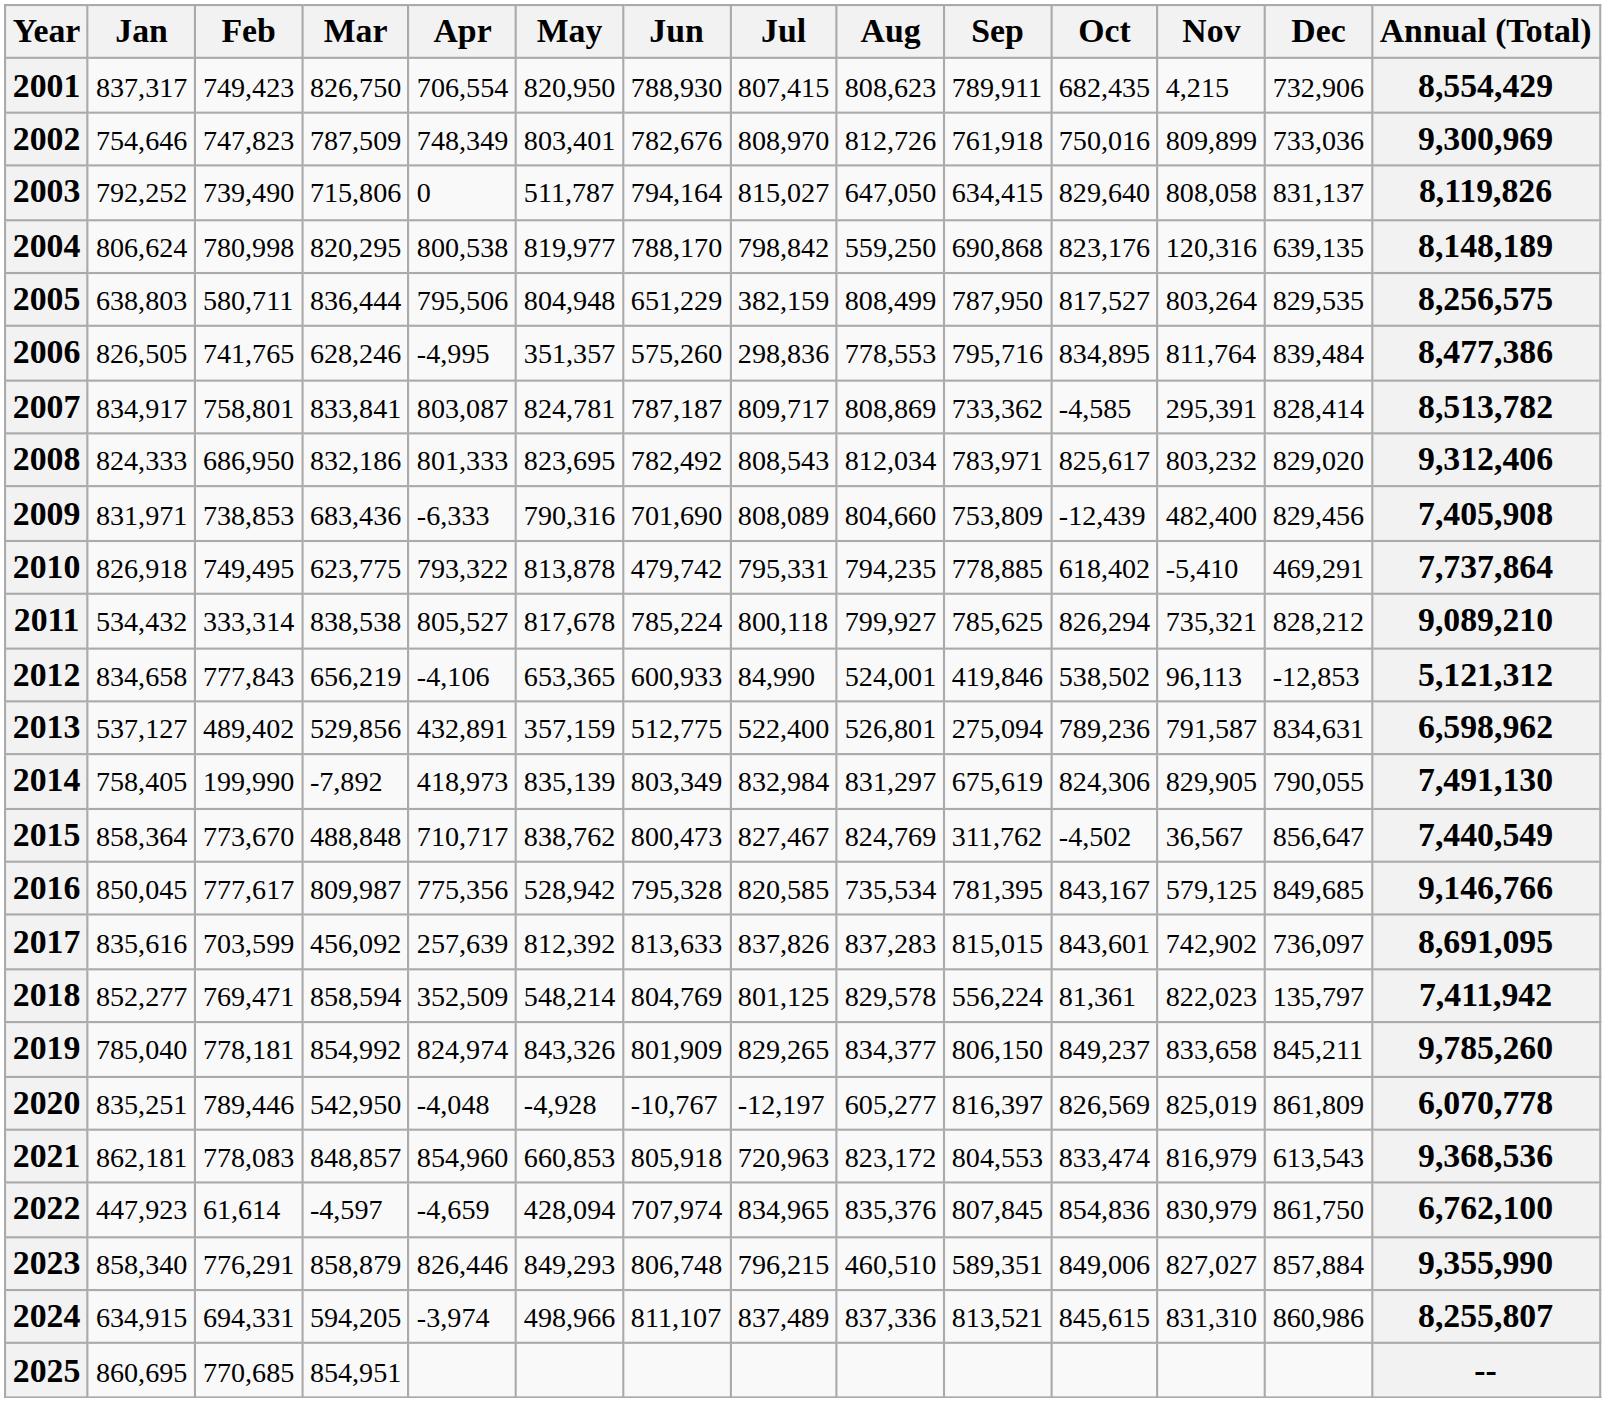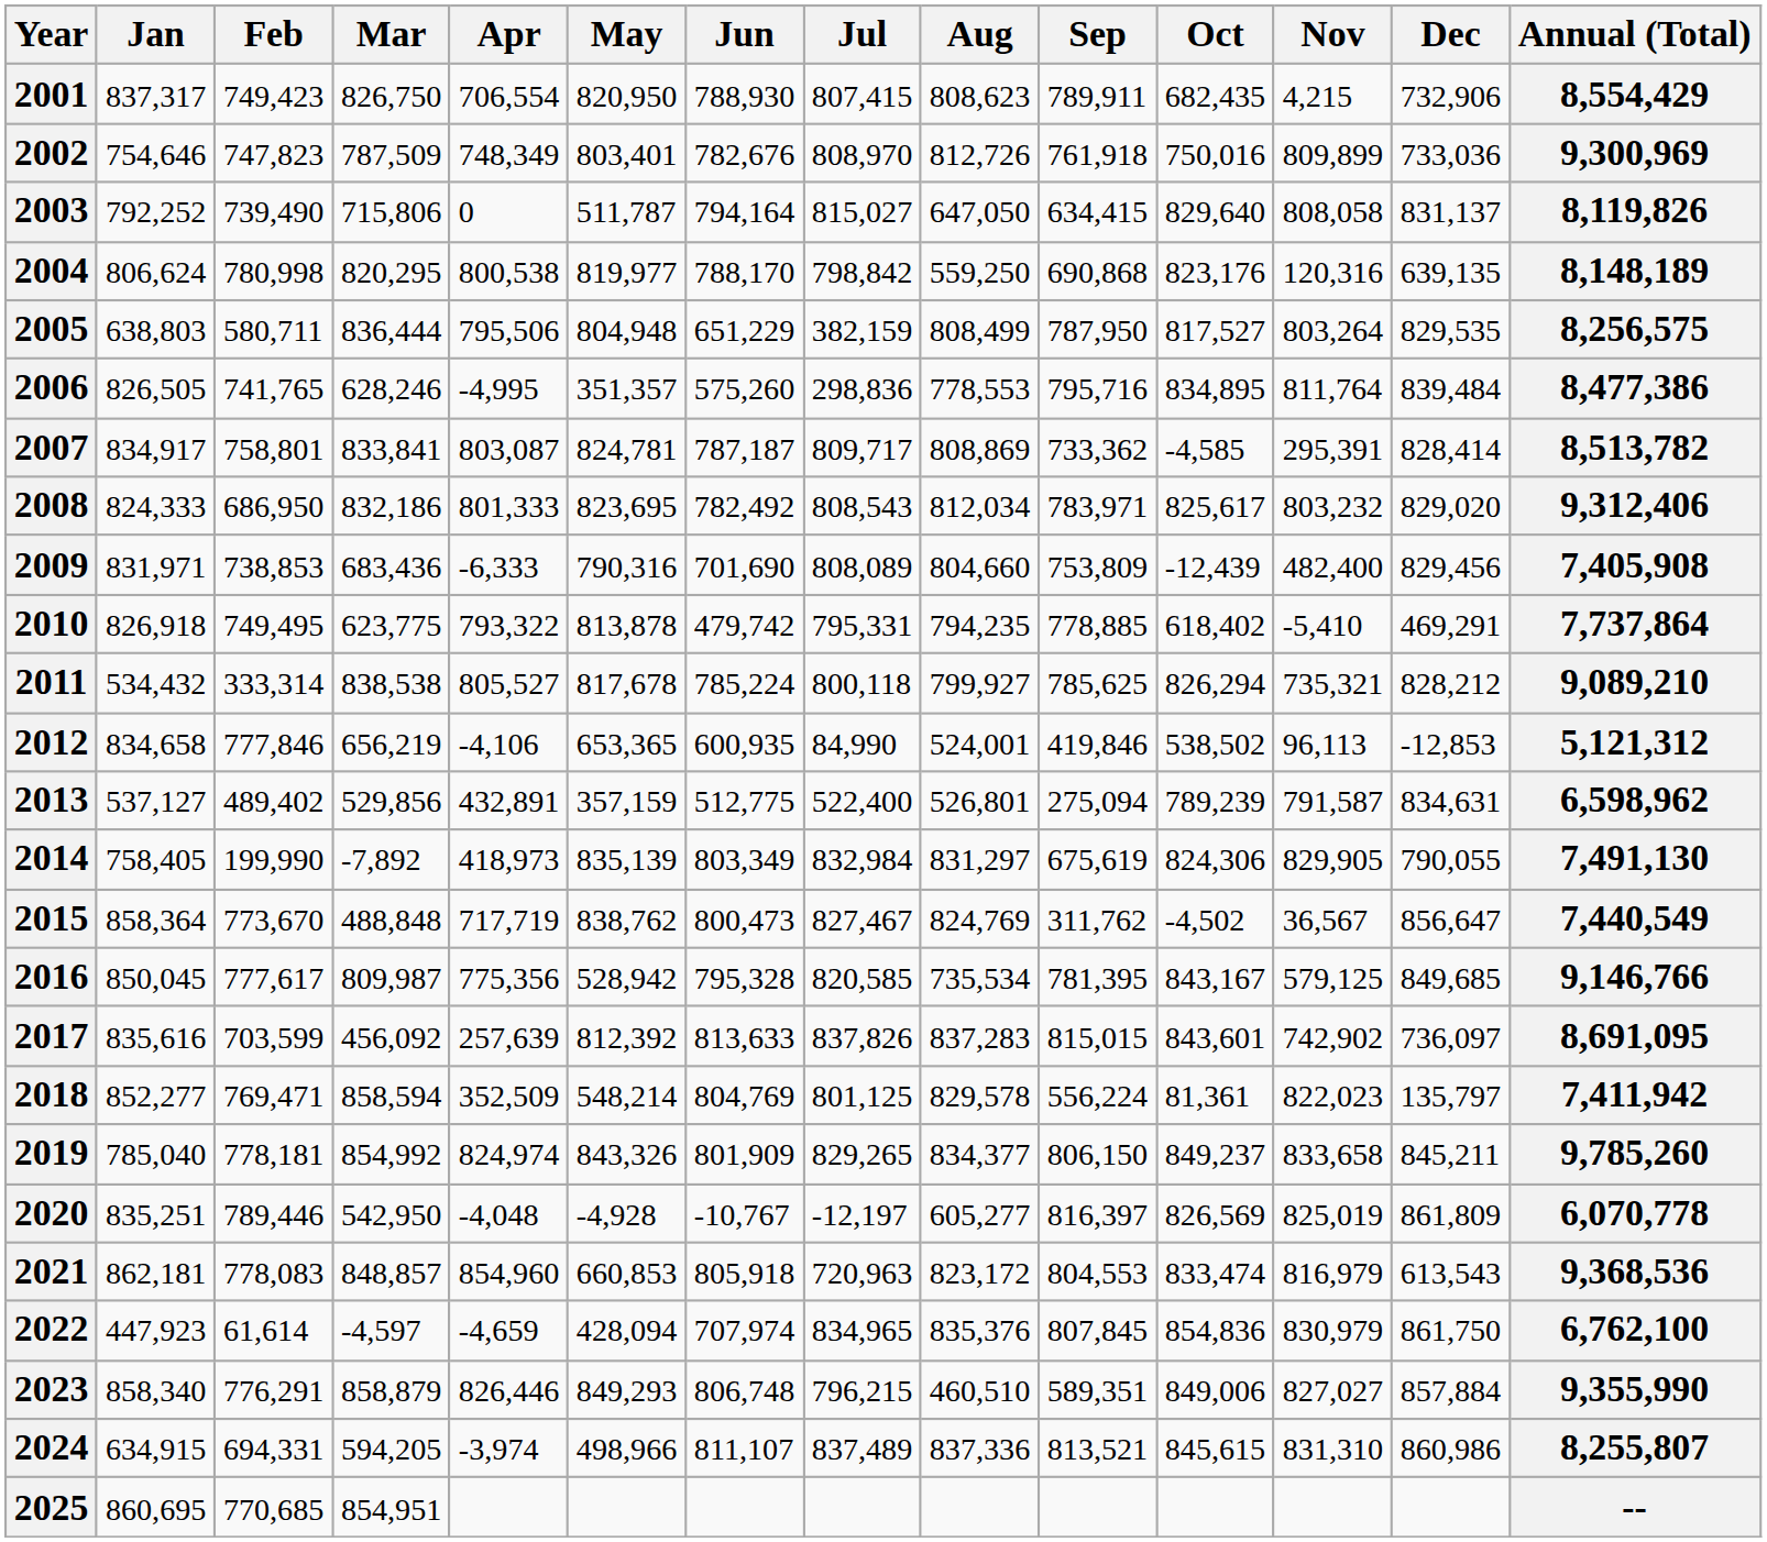 <table class="wikitable">
 <tr>
 <th>Year</th>
 <th>Jan</th>
 <th>Feb</th>
 <th>Mar</th>
 <th>Apr</th>
 <th>May</th>
 <th>Jun</th>
 <th>Jul</th>
 <th>Aug</th>
 <th>Sep</th>
 <th>Oct</th>
 <th>Nov</th>
 <th>Dec</th>
 <th>Annual (Total)</th>
 </tr>
 <tr>
 <th>2001</th>
 <td><small>837,317</small></td>
 <td><small>749,423</small></td>
 <td><small>826,750</small></td>
 <td><small>706,554</small></td>
 <td><small>820,950</small></td>
 <td><small>788,930</small></td>
 <td><small>807,415</small></td>
 <td><small>808,623</small></td>
 <td><small>789,911</small></td>
 <td><small>682,435</small></td>
 <td><small>4,215</small></td>
 <td><small>732,906</small></td>
 <th>8,554,429</th>
 </tr>
 <tr>
 <th>2002</th>
 <td><small>754,646</small></td>
 <td><small>747,823</small></td>
 <td><small>787,509</small></td>
 <td><small>748,349</small></td>
 <td><small>803,401</small></td>
 <td><small>782,676</small></td>
 <td><small>808,970</small></td>
 <td><small>812,726</small></td>
 <td><small>761,918</small></td>
 <td><small>750,016</small></td>
 <td><small>809,899</small></td>
 <td><small>733,036</small></td>
 <th>9,300,969</th>
 </tr>
 <tr>
 <th>2003</th>
 <td><small>792,252</small></td>
 <td><small>739,490</small></td>
 <td><small>715,806</small></td>
 <td><small>0</small></td>
 <td><small>511,787</small></td>
 <td><small>794,164</small></td>
 <td><small>815,027</small></td>
 <td><small>647,050</small></td>
 <td><small>634,415</small></td>
 <td><small>829,640</small></td>
 <td><small>808,058</small></td>
 <td><small>831,137</small></td>
 <th>8,119,826</th>
 </tr>
 <tr>
 <th>2004</th>
 <td><small>806,624</small></td>
 <td><small>780,998</small></td>
 <td><small>820,295</small></td>
 <td><small>800,538</small></td>
 <td><small>819,977</small></td>
 <td><small>788,170</small></td>
 <td><small>798,842</small></td>
 <td><small>559,250</small></td>
 <td><small>690,868</small></td>
 <td><small>823,176</small></td>
 <td><small>120,316</small></td>
 <td><small>639,135</small></td>
 <th>8,148,189</th>
 </tr>
 <tr>
 <th>2005</th>
 <td><small>638,803</small></td>
 <td><small>580,711</small></td>
 <td><small>836,444</small></td>
 <td><small>795,506</small></td>
 <td><small>804,948</small></td>
 <td><small>651,229</small></td>
 <td><small>382,159</small></td>
 <td><small>808,499</small></td>
 <td><small>787,950</small></td>
 <td><small>817,527</small></td>
 <td><small>803,264</small></td>
 <td><small>829,535</small></td>
 <th>8,256,575</th>
 </tr>
 <tr>
 <th>2006</th>
 <td><small>826,505</small></td>
 <td><small>741,765</small></td>
 <td><small>628,246</small></td>
 <td><small>-4,995</small></td>
 <td><small>351,357</small></td>
 <td><small>575,260</small></td>
 <td><small>298,836</small></td>
 <td><small>778,553</small></td>
 <td><small>795,716</small></td>
 <td><small>834,895</small></td>
 <td><small>811,764</small></td>
 <td><small>839,484</small></td>
 <th>8,477,386</th>
 </tr>
 <tr>
 <th>2007</th>
 <td><small>834,917</small></td>
 <td><small>758,801</small></td>
 <td><small>833,841</small></td>
 <td><small>803,087</small></td>
 <td><small>824,781</small></td>
 <td><small>787,187</small></td>
 <td><small>809,717</small></td>
 <td><small>808,869</small></td>
 <td><small>733,362</small></td>
 <td><small>-4,585</small></td>
 <td><small>295,391</small></td>
 <td><small>828,414</small></td>
 <th>8,513,782</th>
 </tr>
 <tr>
 <th>2008</th>
 <td><small>824,333</small></td>
 <td><small>686,950</small></td>
 <td><small>832,186</small></td>
 <td><small>801,333</small></td>
 <td><small>823,695</small></td>
 <td><small>782,492</small></td>
 <td><small>808,543</small></td>
 <td><small>812,034</small></td>
 <td><small>783,971</small></td>
 <td><small>825,617</small></td>
 <td><small>803,232</small></td>
 <td><small>829,020</small></td>
 <th>9,312,406</th>
 </tr>
 <tr>
 <th>2009</th>
 <td><small>831,971</small></td>
 <td><small>738,853</small></td>
 <td><small>683,436</small></td>
 <td><small>-6,333</small></td>
 <td><small>790,316</small></td>
 <td><small>701,690</small></td>
 <td><small>808,089</small></td>
 <td><small>804,660</small></td>
 <td><small>753,809</small></td>
 <td><small>-12,439</small></td>
 <td><small>482,400</small></td>
 <td><small>829,456</small></td>
 <th>7,405,908</th>
 </tr>
 <tr>
 <th>2010</th>
 <td><small>826,918</small></td>
 <td><small>749,495</small></td>
 <td><small>623,775</small></td>
 <td><small>793,322</small></td>
 <td><small>813,878</small></td>
 <td><small>479,742</small></td>
 <td><small>795,331</small></td>
 <td><small>794,235</small></td>
 <td><small>778,885</small></td>
 <td><small>618,402</small></td>
 <td><small>-5,410</small></td>
 <td><small>469,291</small></td>
 <th>7,737,864</th>
 </tr>
 <tr>
 <th>2011</th>
 <td><small>534,432</small></td>
 <td><small>333,314</small></td>
 <td><small>838,538</small></td>
 <td><small>805,527</small></td>
 <td><small>817,678</small></td>
 <td><small>785,224</small></td>
 <td><small>800,118</small></td>
 <td><small>799,927</small></td>
 <td><small>785,625</small></td>
 <td><small>826,294</small></td>
 <td><small>735,321</small></td>
 <td><small>828,212</small></td>
 <th>9,089,210</th>
 </tr>
 <tr>
 <th>2012</th>
 <td><small>834,658</small></td>
-<td><small>777,843</small></td>
+<td><small>777,846</small></td>
 <td><small>656,219</small></td>
 <td><small>-4,106</small></td>
 <td><small>653,365</small></td>
-<td><small>600,933</small></td>
+<td><small>600,935</small></td>
 <td><small>84,990</small></td>
 <td><small>524,001</small></td>
 <td><small>419,846</small></td>
 <td><small>538,502</small></td>
 <td><small>96,113</small></td>
 <td><small>-12,853</small></td>
 <th>5,121,312</th>
 </tr>
 <tr>
 <th>2013</th>
 <td><small>537,127</small></td>
 <td><small>489,402</small></td>
 <td><small>529,856</small></td>
 <td><small>432,891</small></td>
 <td><small>357,159</small></td>
 <td><small>512,775</small></td>
 <td><small>522,400</small></td>
 <td><small>526,801</small></td>
 <td><small>275,094</small></td>
-<td><small>789,236</small></td>
+<td><small>789,239</small></td>
 <td><small>791,587</small></td>
 <td><small>834,631</small></td>
 <th>6,598,962</th>
 </tr>
 <tr>
 <th>2014</th>
 <td><small>758,405</small></td>
 <td><small>199,990</small></td>
 <td><small>-7,892</small></td>
 <td><small>418,973</small></td>
 <td><small>835,139</small></td>
 <td><small>803,349</small></td>
 <td><small>832,984</small></td>
 <td><small>831,297</small></td>
 <td><small>675,619</small></td>
 <td><small>824,306</small></td>
 <td><small>829,905</small></td>
 <td><small>790,055</small></td>
 <th>7,491,130</th>
 </tr>
 <tr>
 <th>2015</th>
 <td><small>858,364</small></td>
 <td><small>773,670</small></td>
 <td><small>488,848</small></td>
-<td><small>710,717</small></td>
+<td><small>717,719</small></td>
 <td><small>838,762</small></td>
 <td><small>800,473</small></td>
 <td><small>827,467</small></td>
 <td><small>824,769</small></td>
 <td><small>311,762</small></td>
 <td><small>-4,502</small></td>
 <td><small>36,567</small></td>
 <td><small>856,647</small></td>
 <th>7,440,549</th>
 </tr>
 <tr>
 <th>2016</th>
 <td><small>850,045</small></td>
 <td><small>777,617</small></td>
 <td><small>809,987</small></td>
 <td><small>775,356</small></td>
 <td><small>528,942</small></td>
 <td><small>795,328</small></td>
 <td><small>820,585</small></td>
 <td><small>735,534</small></td>
 <td><small>781,395</small></td>
 <td><small>843,167</small></td>
 <td><small>579,125</small></td>
 <td><small>849,685</small></td>
 <th>9,146,766</th>
 </tr>
 <tr>
 <th>2017</th>
 <td><small>835,616</small></td>
 <td><small>703,599</small></td>
 <td><small>456,092</small></td>
 <td><small>257,639</small></td>
 <td><small>812,392</small></td>
 <td><small>813,633</small></td>
 <td><small>837,826</small></td>
 <td><small>837,283</small></td>
 <td><small>815,015</small></td>
 <td><small>843,601</small></td>
 <td><small>742,902</small></td>
 <td><small>736,097</small></td>
 <th>8,691,095</th>
 </tr>
 <tr>
 <th>2018</th>
 <td><small>852,277</small></td>
 <td><small>769,471</small></td>
 <td><small>858,594</small></td>
 <td><small>352,509</small></td>
 <td><small>548,214</small></td>
 <td><small>804,769</small></td>
 <td><small>801,125</small></td>
 <td><small>829,578</small></td>
 <td><small>556,224</small></td>
 <td><small>81,361</small></td>
 <td><small>822,023</small></td>
 <td><small>135,797</small></td>
 <th>7,411,942</th>
 </tr>
 <tr>
 <th>2019</th>
 <td><small>785,040</small></td>
 <td><small>778,181</small></td>
 <td><small>854,992</small></td>
 <td><small>824,974</small></td>
 <td><small>843,326</small></td>
 <td><small>801,909</small></td>
 <td><small>829,265</small></td>
 <td><small>834,377</small></td>
 <td><small>806,150</small></td>
 <td><small>849,237</small></td>
 <td><small>833,658</small></td>
 <td><small>845,211</small></td>
 <th>9,785,260</th>
 </tr>
 <tr>
 <th>2020</th>
 <td><small>835,251</small></td>
 <td><small>789,446</small></td>
 <td><small>542,950</small></td>
 <td><small>-4,048</small></td>
 <td><small>-4,928</small></td>
 <td><small>-10,767</small></td>
 <td><small>-12,197</small></td>
 <td><small>605,277</small></td>
 <td><small>816,397</small></td>
 <td><small>826,569</small></td>
 <td><small>825,019</small></td>
 <td><small>861,809</small></td>
 <th>6,070,778</th>
 </tr>
 <tr>
 <th>2021</th>
 <td><small>862,181</small></td>
 <td><small>778,083</small></td>
 <td><small>848,857</small></td>
 <td><small>854,960</small></td>
 <td><small>660,853</small></td>
 <td><small>805,918</small></td>
 <td><small>720,963</small></td>
 <td><small>823,172</small></td>
 <td><small>804,553</small></td>
 <td><small>833,474</small></td>
 <td><small>816,979</small></td>
 <td><small>613,543</small></td>
 <th>9,368,536</th>
 </tr>
 <tr>
 <th>2022</th>
 <td><small>447,923</small></td>
 <td><small>61,614</small></td>
 <td><small>-4,597</small></td>
 <td><small>-4,659</small></td>
 <td><small>428,094</small></td>
 <td><small>707,974</small></td>
 <td><small>834,965</small></td>
 <td><small>835,376</small></td>
 <td><small>807,845</small></td>
 <td><small>854,836</small></td>
 <td><small>830,979</small></td>
 <td><small>861,750</small></td>
 <th>6,762,100</th>
 </tr>
 <tr>
 <th>2023</th>
 <td><small>858,340</small></td>
 <td><small>776,291</small></td>
 <td><small>858,879</small></td>
 <td><small>826,446</small></td>
 <td><small>849,293</small></td>
 <td><small>806,748</small></td>
 <td><small>796,215</small></td>
 <td><small>460,510</small></td>
 <td><small>589,351</small></td>
 <td><small>849,006</small></td>
 <td><small>827,027</small></td>
 <td><small>857,884</small></td>
 <th>9,355,990</th>
 </tr>
 <tr>
 <th>2024</th>
 <td><small>634,915</small></td>
 <td><small>694,331</small></td>
 <td><small>594,205</small></td>
 <td><small>-3,974</small></td>
 <td><small>498,966</small></td>
 <td><small>811,107</small></td>
 <td><small>837,489</small></td>
 <td><small>837,336</small></td>
 <td><small>813,521</small></td>
 <td><small>845,615</small></td>
 <td><small>831,310</small></td>
 <td><small>860,986</small></td>
 <th>8,255,807</th>
 </tr>
 <tr>
 <th>2025</th>
 <td><small>860,695</small></td>
 <td><small>770,685</small></td>
 <td><small>854,951</small></td>
 <td><small></small></td>
 <td><small></small></td>
 <td><small></small></td>
 <td><small></small></td>
 <td><small></small></td>
 <td><small></small></td>
 <td><small></small></td>
 <td><small></small></td>
 <td><small></small></td>
 <th>--</th>
 </tr>
 <tr>
 </tr>
 </table>
